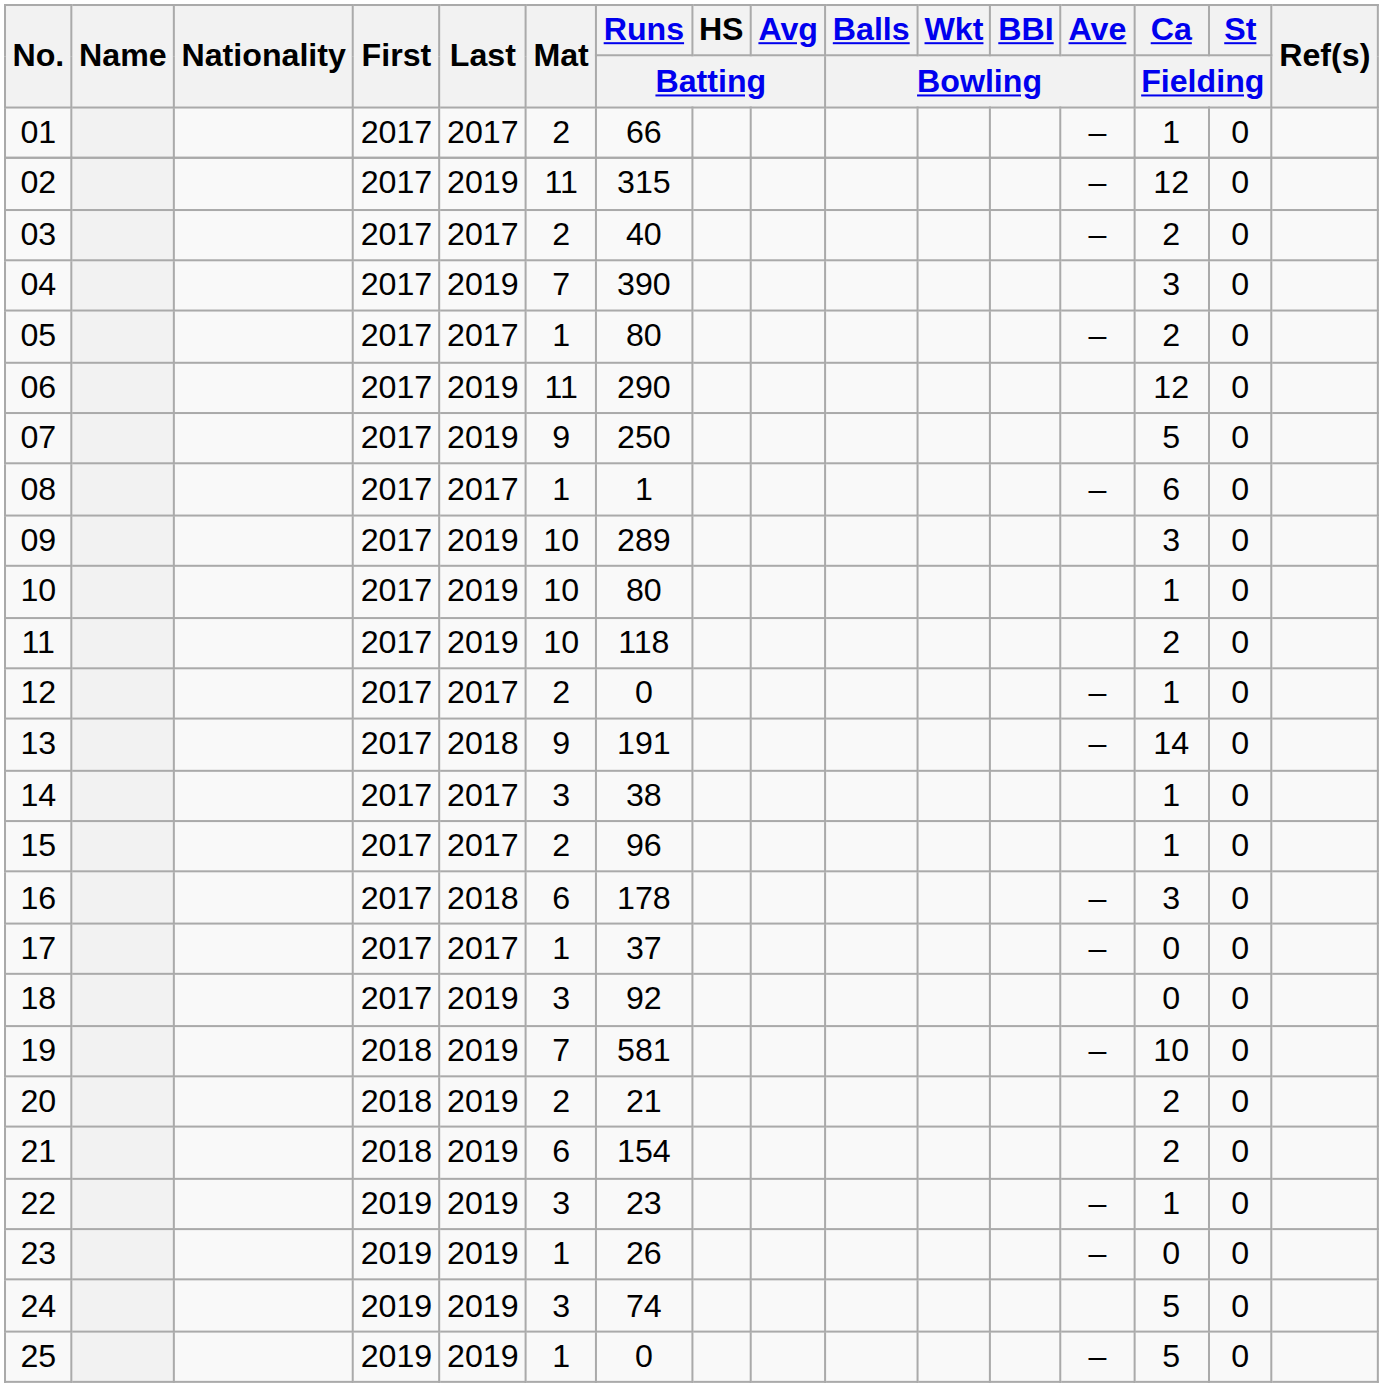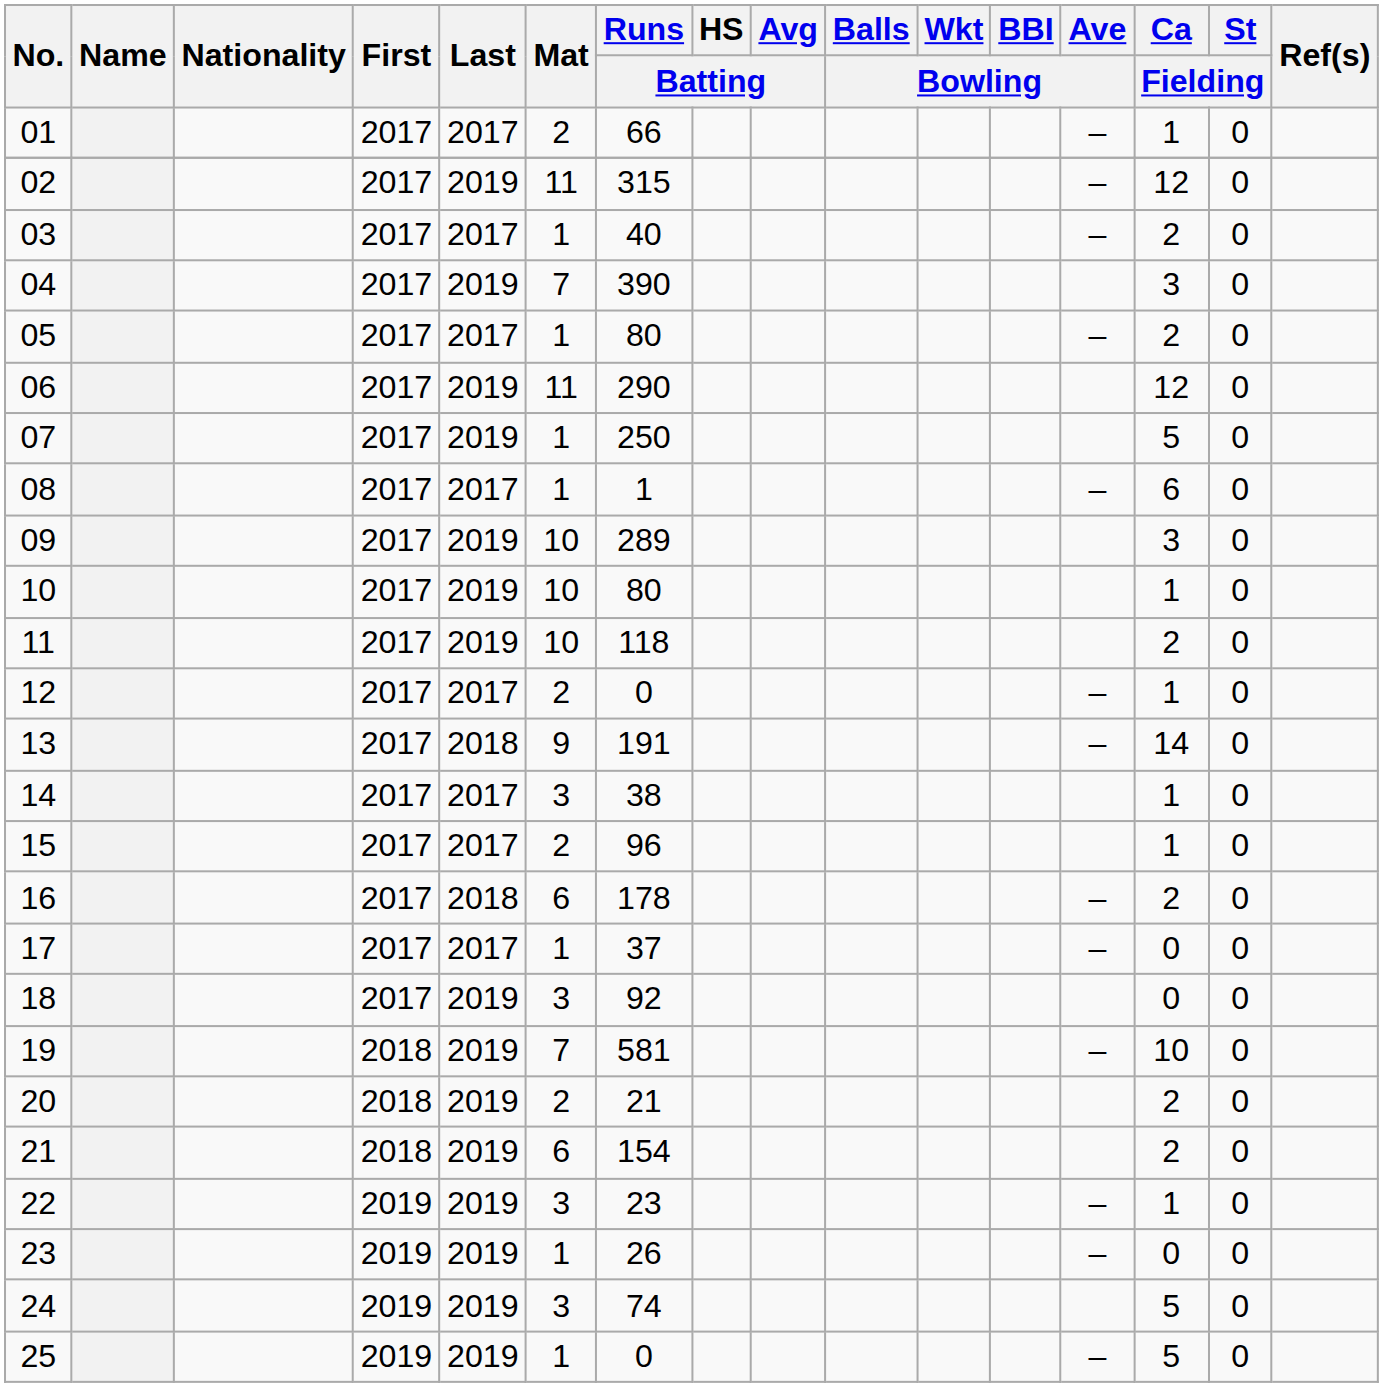 <table class="wikitable sortable plainrowheaders">
 <tr align="center">
 <th scope="col" rowspan="2">No.</th>
 <th scope="col" rowspan="2">Name</th>
 <th scope="col" rowspan="2">Nationality</th>
 <th scope="col" rowspan="2">First</th>
 <th scope="col" rowspan="2">Last</th>
 <th scope="col" rowspan="2">Mat</th>
 <th scope="col"><a href='#'>Runs</a></th>
 <th scope="col">HS</th>
 <th scope="col"><a href='#'>Avg</a></th>
 <th scope="col"><a href='#'>Balls</a></th>
 <th scope="col"><a href='#'>Wkt</a></th>
 <th scope="col"><a href='#'>BBI</a></th>
 <th scope="col"><a href='#'>Ave</a></th>
 <th scope="col"><a href='#'>Ca</a></th>
 <th scope="col"><a href='#'>St</a></th>
 <th scope="col" rowspan=2 class="unsortable">Ref(s)</th>
 </tr>
 <tr class="unsortable">
 <th scope="col" colspan=3><a href='#'>Batting</a></th>
 <th scope="col" colspan=4><a href='#'>Bowling</a></th>
 <th scope="col" colspan=2><a href='#'>Fielding</a></th>
 </tr>
 <tr align="center">
 <td><span>0</span>1</td>
 <th scope="row"></th>
 <td></td>
 <td>2017</td>
 <td>2017</td>
 <td>2</td>
 <td>66</td>
 <td></td>
 <td></td>
 <td></td>
 <td></td>
 <td></td>
 <td>–</td>
 <td>1</td>
 <td>0</td>
 <td></td>
 </tr>
 <tr align="center">
 </tr>
 <tr align="center">
 <td><span>0</span>2</td>
 <th scope="row"> </th>
 <td></td>
 <td>2017</td>
 <td>2019</td>
 <td>11</td>
 <td>315</td>
 <td></td>
 <td></td>
 <td></td>
 <td></td>
 <td></td>
 <td>–</td>
 <td>12</td>
 <td>0</td>
 <td></td>
 </tr>
 <tr align="center">
 <td><span>0</span>3</td>
 <th scope="row"></th>
 <td></td>
 <td>2017</td>
 <td>2017</td>
-<td>2</td>
+<td>1</td>
 <td>40</td>
 <td></td>
 <td></td>
 <td></td>
 <td></td>
 <td></td>
 <td>–</td>
 <td>2</td>
 <td>0</td>
 <td></td>
 </tr>
 <tr align="center">
 <td><span>0</span>4</td>
 <th scope="row"></th>
 <td></td>
 <td>2017</td>
 <td>2019</td>
 <td>7</td>
 <td>390</td>
 <td></td>
 <td></td>
 <td></td>
 <td></td>
 <td></td>
 <td></td>
 <td>3</td>
 <td>0</td>
 <td></td>
 </tr>
 <tr align="center">
 <td><span>0</span>5</td>
 <th scope="row"></th>
 <td></td>
 <td>2017</td>
 <td>2017</td>
 <td>1</td>
 <td>80</td>
 <td></td>
 <td></td>
 <td></td>
 <td></td>
 <td></td>
 <td>–</td>
 <td>2</td>
 <td>0</td>
 <td></td>
 </tr>
 <tr align="center">
 <td><span>0</span>6</td>
 <th scope="row"></th>
 <td></td>
 <td>2017</td>
 <td>2019</td>
 <td>11</td>
 <td>290</td>
 <td></td>
 <td></td>
 <td></td>
 <td></td>
 <td></td>
 <td></td>
 <td>12</td>
 <td>0</td>
 <td></td>
 </tr>
 <tr align="center">
 <td><span>0</span>7</td>
 <th scope="row"></th>
 <td></td>
 <td>2017</td>
 <td>2019</td>
-<td>9</td>
+<td>1</td>
 <td>250</td>
 <td></td>
 <td></td>
 <td></td>
 <td></td>
 <td></td>
 <td></td>
 <td>5</td>
 <td>0</td>
 <td></td>
 </tr>
 <tr align="center">
 <td><span>0</span>8</td>
 <th scope="row"> </th>
 <td></td>
 <td>2017</td>
 <td>2017</td>
 <td>1</td>
 <td>1</td>
 <td></td>
 <td></td>
 <td></td>
 <td></td>
 <td></td>
 <td>–</td>
 <td>6</td>
 <td>0</td>
 <td></td>
 </tr>
 <tr align="center">
 <td><span>0</span>9</td>
 <th scope="row"></th>
 <td></td>
 <td>2017</td>
 <td>2019</td>
 <td>10</td>
 <td>289</td>
 <td></td>
 <td></td>
 <td></td>
 <td></td>
 <td></td>
 <td></td>
 <td>3</td>
 <td>0</td>
 <td></td>
 </tr>
 <tr align="center">
 <td>10</td>
 <th scope="row"></th>
 <td></td>
 <td>2017</td>
 <td>2019</td>
 <td>10</td>
 <td>80</td>
 <td></td>
 <td></td>
 <td></td>
 <td></td>
 <td></td>
 <td></td>
 <td>1</td>
 <td>0</td>
 <td></td>
 </tr>
 <tr align="center">
 <td>11</td>
 <th scope="row"></th>
 <td></td>
 <td>2017</td>
 <td>2019</td>
 <td>10</td>
 <td>118</td>
 <td></td>
 <td></td>
 <td></td>
 <td></td>
 <td></td>
 <td></td>
 <td>2</td>
 <td>0</td>
 <td></td>
 </tr>
 <tr align="center">
 <td>12</td>
 <th scope="row"> </th>
 <td></td>
 <td>2017</td>
 <td>2017</td>
 <td>2</td>
 <td>0</td>
 <td></td>
 <td></td>
 <td></td>
 <td></td>
 <td></td>
 <td>–</td>
 <td>1</td>
 <td>0</td>
 <td></td>
 </tr>
 <tr align="center">
 <td>13</td>
 <th scope="row"> </th>
 <td></td>
 <td>2017</td>
 <td>2018</td>
 <td>9</td>
 <td>191</td>
 <td></td>
 <td></td>
 <td></td>
 <td></td>
 <td></td>
 <td>–</td>
 <td>14</td>
 <td>0</td>
 <td></td>
 </tr>
 <tr align="center">
 <td>14</td>
 <th scope="row"></th>
 <td></td>
 <td>2017</td>
 <td>2017</td>
 <td>3</td>
 <td>38</td>
 <td></td>
 <td></td>
 <td></td>
 <td></td>
 <td></td>
 <td></td>
 <td>1</td>
 <td>0</td>
 <td></td>
 </tr>
 <tr align="center">
 <td>15</td>
 <th scope="row"></th>
 <td></td>
 <td>2017</td>
 <td>2017</td>
 <td>2</td>
 <td>96</td>
 <td></td>
 <td></td>
 <td></td>
 <td></td>
 <td></td>
 <td></td>
 <td>1</td>
 <td>0</td>
 <td></td>
 </tr>
 <tr align="center">
 <td>16</td>
 <th scope="row"></th>
 <td></td>
 <td>2017</td>
 <td>2018</td>
 <td>6</td>
 <td>178</td>
 <td></td>
 <td></td>
 <td></td>
 <td></td>
 <td></td>
 <td>–</td>
-<td>3</td>
+<td>2</td>
 <td>0</td>
 <td></td>
 </tr>
 <tr align="center">
 <td>17</td>
 <th scope="row"></th>
 <td></td>
 <td>2017</td>
 <td>2017</td>
 <td>1</td>
 <td>37</td>
 <td></td>
 <td></td>
 <td></td>
 <td></td>
 <td></td>
 <td>–</td>
 <td>0</td>
 <td>0</td>
 <td></td>
 </tr>
 <tr align="center">
 <td>18</td>
 <th scope="row"></th>
 <td></td>
 <td>2017</td>
 <td>2019</td>
 <td>3</td>
 <td>92</td>
 <td></td>
 <td></td>
 <td></td>
 <td></td>
 <td></td>
 <td></td>
 <td>0</td>
 <td>0</td>
 <td></td>
 </tr>
 <tr align="center">
 <td>19</td>
 <th scope="row"></th>
 <td></td>
 <td>2018</td>
 <td>2019</td>
 <td>7</td>
 <td>581</td>
 <td></td>
 <td></td>
 <td></td>
 <td></td>
 <td></td>
 <td>–</td>
 <td>10</td>
 <td>0</td>
 <td></td>
 </tr>
 <tr align="center">
 <td>20</td>
 <th scope="row"></th>
 <td></td>
 <td>2018</td>
 <td>2019</td>
 <td>2</td>
 <td>21</td>
 <td></td>
 <td></td>
 <td></td>
 <td></td>
 <td></td>
 <td></td>
 <td>2</td>
 <td>0</td>
 <td></td>
 </tr>
 <tr align="center">
 <td>21</td>
 <th scope="row"></th>
 <td></td>
 <td>2018</td>
 <td>2019</td>
 <td>6</td>
 <td>154</td>
 <td></td>
 <td></td>
 <td></td>
 <td></td>
 <td></td>
 <td></td>
 <td>2</td>
 <td>0</td>
 <td></td>
 </tr>
 <tr align="center">
 <td>22</td>
 <th scope="row"> </th>
 <td></td>
 <td>2019</td>
 <td>2019</td>
 <td>3</td>
 <td>23</td>
 <td></td>
 <td></td>
 <td></td>
 <td></td>
 <td></td>
 <td>–</td>
 <td>1</td>
 <td>0</td>
 <td></td>
 </tr>
 <tr align="center">
 <td>23</td>
 <th scope="row"></th>
 <td></td>
 <td>2019</td>
 <td>2019</td>
 <td>1</td>
 <td>26</td>
 <td></td>
 <td></td>
 <td></td>
 <td></td>
 <td></td>
 <td>–</td>
 <td>0</td>
 <td>0</td>
 <td></td>
 </tr>
 <tr align="center">
 <td>24</td>
 <th scope="row"></th>
 <td></td>
 <td>2019</td>
 <td>2019</td>
 <td>3</td>
 <td>74</td>
 <td></td>
 <td></td>
 <td></td>
 <td></td>
 <td></td>
 <td></td>
 <td>5</td>
 <td>0</td>
 <td></td>
 </tr>
 <tr align="center">
 <td>25</td>
 <th scope="row"> </th>
 <td></td>
 <td>2019</td>
 <td>2019</td>
 <td>1</td>
 <td>0</td>
 <td></td>
 <td></td>
 <td></td>
 <td></td>
 <td></td>
 <td>–</td>
 <td>5</td>
 <td>0</td>
 <td></td>
 </tr>
 </table>
